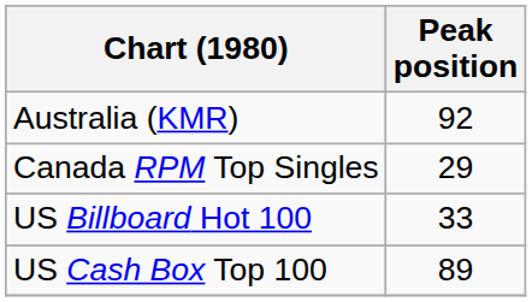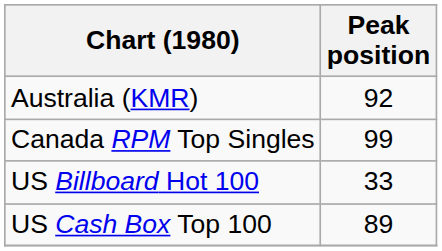 <table class="wikitable sortable">
 <tr>
 <th>Chart (1980)</th>
 <th>Peak<br>position</th>
 </tr>
 <tr>
 <td>Australia (<a href='#'>KMR</a>)</td>
 <td style="text-align:center;">92</td>
 </tr>
 <tr>
 <td>Canada <em><a href='#'>RPM</a></em> Top Singles</td>
-<td style="text-align:center;">29</td>
+<td style="text-align:center;">99</td>
 </tr>
 <tr>
 <td>US <a href='#'><em>Billboard</em> Hot 100</a></td>
 <td style="text-align:center;">33</td>
 </tr>
 <tr>
 <td>US <a href='#'><em>Cash Box</em></a> Top 100</td>
 <td align="center">89</td>
 </tr>
 <tr>
 </tr>
 </table>
